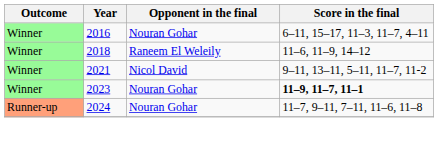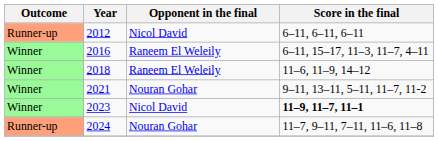 <table class="sortable wikitable">
 <tr>
 <th style="width:100px;">Outcome</th>
 <th style="width:50px;">Year</th>
 <th style="width:200px;">Opponent in the final</th>
 <th style="width:200px;">Score in the final</th>
 </tr>
 <tr>
+<td style="background:#ffa07a;">Runner-up</td>
+<td><a href='#'>2012</a></td>
+<td> <a href='#'>Nicol David</a></td>
+<td>6–11, 6–11, 6–11</td>
+</tr>
+<tr>
 <td style="background:#98fb98;">Winner</td>
 <td><a href='#'>2016</a></td>
-<td> <a href='#'>Nouran Gohar</a></td>
+<td> <a href='#'>Raneem El Weleily</a></td>
 <td>6–11, 15–17, 11–3, 11–7, 4–11</td>
 </tr>
 <tr>
 <td style="background:#98fb98;">Winner</td>
 <td><a href='#'>2018</a></td>
 <td> <a href='#'>Raneem El Weleily</a></td>
 <td>11–6, 11–9, 14–12</td>
 </tr>
 <tr>
 <td style="background:#98fb98;">Winner</td>
 <td><a href='#'>2021</a></td>
-<td> <a href='#'>Nicol David</a></td>
+<td> <a href='#'>Nouran Gohar</a></td>
 <td>9–11, 13–11, 5–11, 11–7, 11-2</td>
 </tr>
 <tr>
 <td style="background:#98fb98;">Winner</td>
 <td><a href='#'>2023</a></td>
-<td> <a href='#'>Nouran Gohar</a></td>
+<td> <a href='#'>Nicol David</a></td>
 <td><strong>11–9, 11–7, 11–1</strong></td>
 </tr>
 <tr>
 <td style="background:#ffa07a;">Runner-up</td>
 <td><a href='#'>2024</a></td>
 <td> <a href='#'>Nouran Gohar</a></td>
 <td>11–7, 9–11, 7–11, 11–6, 11–8</td>
 </tr>
 <tr>
 </tr>
 </table>
